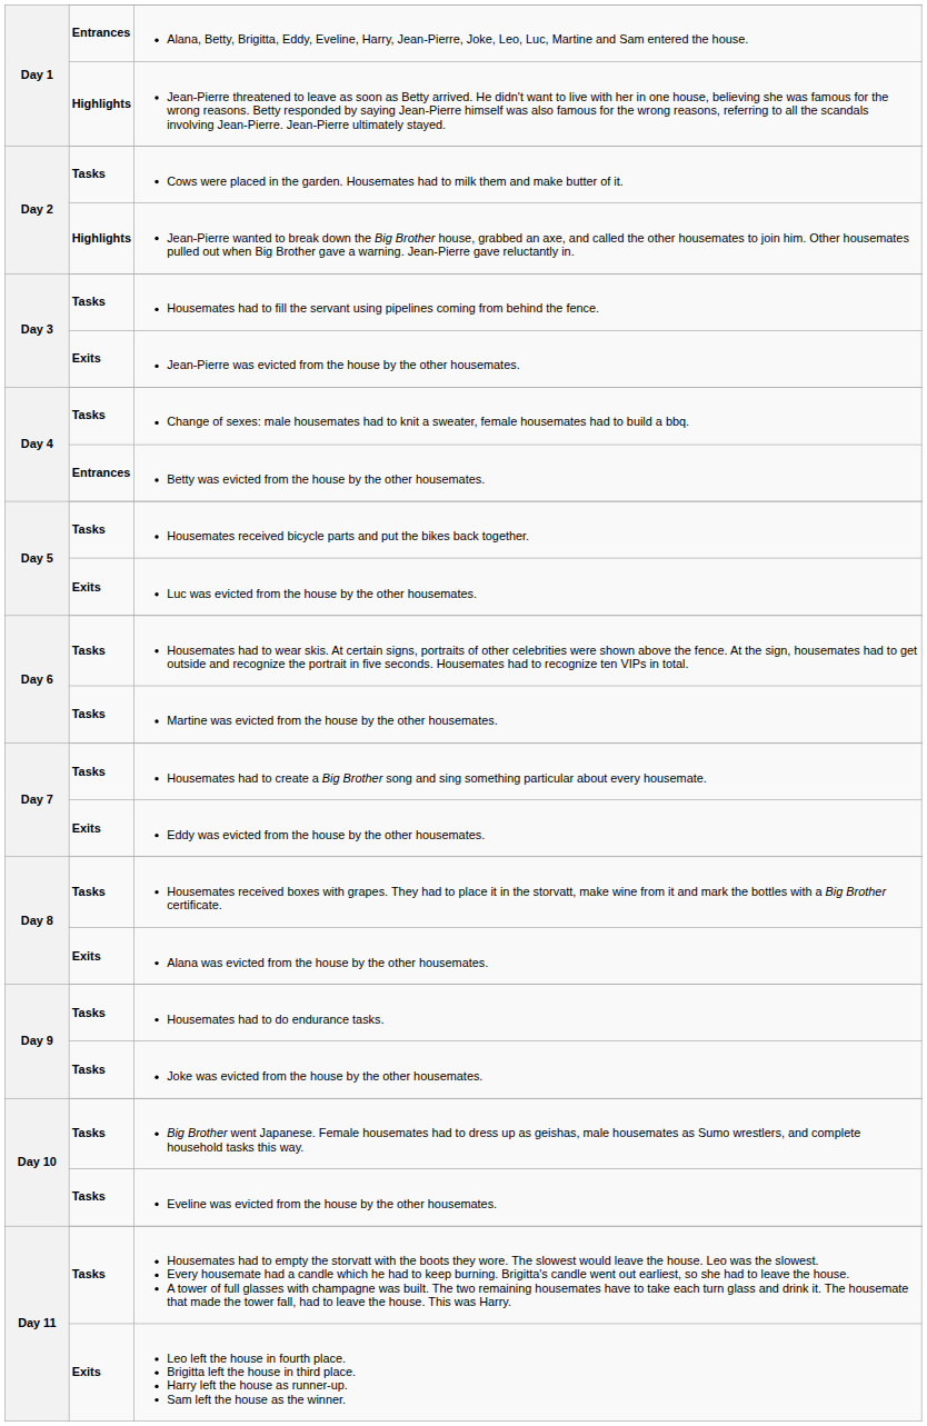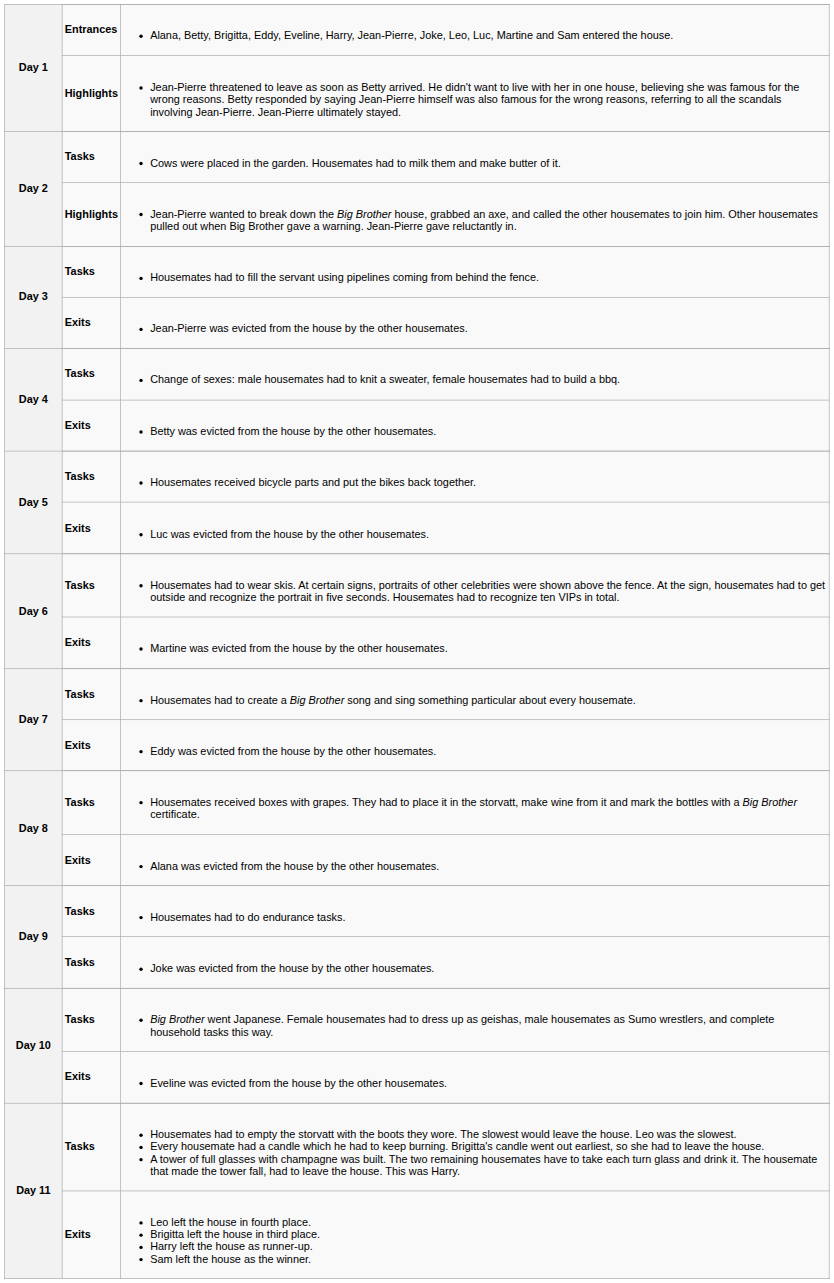 <table class="wikitable" style="width: 96%; margin-left: auto; margin-right: auto;">
 <tr>
 <th rowspan=3 style="width: 7%;"><strong>Day 1</strong></th>
 </tr>
 <tr>
 <td><strong>Entrances</strong></td>
 <td><br><ul><li>Alana, Betty, Brigitta, Eddy, Eveline, Harry, Jean-Pierre, Joke, Leo, Luc, Martine and Sam entered the house.</li></ul></td>
 </tr>
 <tr>
 <td><strong>Highlights</strong></td>
 <td><br><ul><li>Jean-Pierre threatened to leave as soon as Betty arrived. He didn't want to live with her in one house, believing she was famous for the wrong reasons. Betty responded by saying Jean-Pierre himself was also famous for the wrong reasons, referring to all the scandals involving Jean-Pierre. Jean-Pierre ultimately stayed.</li></ul></td>
 </tr>
 <tr>
 <th rowspan=3 style="width: 7%;"><strong>Day 2</strong></th>
 </tr>
 <tr>
 <td><strong>Tasks</strong></td>
 <td><br><ul><li>Cows were placed in the garden. Housemates had to milk them and make butter of it.</li></ul></td>
 </tr>
 <tr>
 <td><strong>Highlights</strong></td>
 <td><br><ul><li>Jean-Pierre wanted to break down the <em>Big Brother</em> house, grabbed an axe, and called the other housemates to join him. Other housemates pulled out when Big Brother gave a warning. Jean-Pierre gave reluctantly in.</li></ul></td>
 </tr>
 <tr>
 <th rowspan=3 style="width: 7%;"><strong>Day 3</strong></th>
 </tr>
 <tr>
 <td><strong>Tasks</strong></td>
 <td><br><ul><li>Housemates had to fill the servant using pipelines coming from behind the fence.</li></ul></td>
 </tr>
 <tr>
 <td><strong>Exits</strong></td>
 <td><br><ul><li>Jean-Pierre was evicted from the house by the other housemates.</li></ul></td>
 </tr>
 <tr>
 <th rowspan=3 style="width: 7%;"><strong>Day 4</strong></th>
 </tr>
 <tr>
 <td><strong>Tasks</strong></td>
 <td><br><ul><li>Change of sexes: male housemates had to knit a sweater, female housemates had to build a bbq.</li></ul></td>
 </tr>
 <tr>
-<td><strong>Entrances</strong></td>
+<td><strong>Exits</strong></td>
 <td><br><ul><li>Betty was evicted from the house by the other housemates.</li></ul></td>
 </tr>
 <tr>
 <th rowspan=3 style="width: 7%;"><strong>Day 5</strong></th>
 </tr>
 <tr>
 <td><strong>Tasks</strong></td>
 <td><br><ul><li>Housemates received bicycle parts and put the bikes back together.</li></ul></td>
 </tr>
 <tr>
 <td><strong>Exits</strong></td>
 <td><br><ul><li>Luc was evicted from the house by the other housemates.</li></ul></td>
 </tr>
 <tr>
 <th rowspan=3 style="width: 7%;"><strong>Day 6</strong></th>
 </tr>
 <tr>
 <td><strong>Tasks</strong></td>
 <td><br><ul><li>Housemates had to wear skis. At certain signs, portraits of other celebrities were shown above the fence. At the sign, housemates had to get outside and recognize the portrait in five seconds. Housemates had to recognize ten VIPs in total.</li></ul></td>
 </tr>
 <tr>
-<td><strong>Tasks</strong></td>
+<td><strong>Exits</strong></td>
 <td><br><ul><li>Martine was evicted from the house by the other housemates.</li></ul></td>
 </tr>
 <tr>
 <th rowspan=3 style="width: 7%;"><strong>Day 7</strong></th>
 </tr>
 <tr>
 <td><strong>Tasks</strong></td>
 <td><br><ul><li>Housemates had to create a <em>Big Brother</em> song and sing something particular about every housemate.</li></ul></td>
 </tr>
 <tr>
 <td><strong>Exits</strong></td>
 <td><br><ul><li>Eddy was evicted from the house by the other housemates.</li></ul></td>
 </tr>
 <tr>
 <th rowspan=3 style="width: 7%;"><strong>Day 8</strong></th>
 </tr>
 <tr>
 <td><strong>Tasks</strong></td>
 <td><br><ul><li>Housemates received boxes with grapes. They had to place it in the storvatt, make wine from it and mark the bottles with a <em>Big Brother</em> certificate.</li></ul></td>
 </tr>
 <tr>
 <td><strong>Exits</strong></td>
 <td><br><ul><li>Alana was evicted from the house by the other housemates.</li></ul></td>
 </tr>
 <tr>
 <th rowspan=3 style="width: 7%;"><strong>Day 9</strong></th>
 </tr>
 <tr>
 <td><strong>Tasks</strong></td>
 <td><br><ul><li>Housemates had to do endurance tasks.</li></ul></td>
 </tr>
 <tr>
 <td><strong>Tasks</strong></td>
 <td><br><ul><li>Joke was evicted from the house by the other housemates.</li></ul></td>
 </tr>
 <tr>
 <th rowspan=3 style="width: 7%;"><strong>Day 10</strong></th>
 </tr>
 <tr>
 <td><strong>Tasks</strong></td>
 <td><br><ul><li><em>Big Brother</em> went Japanese. Female housemates had to dress up as geishas, male housemates as Sumo wrestlers, and complete household tasks this way.</li></ul></td>
 </tr>
 <tr>
-<td><strong>Tasks</strong></td>
+<td><strong>Exits</strong></td>
 <td><br><ul><li>Eveline was evicted from the house by the other housemates.</li></ul></td>
 </tr>
 <tr>
 <th rowspan=3 style="width: 7%;"><strong>Day 11</strong></th>
 </tr>
 <tr>
 <td><strong>Tasks</strong></td>
 <td><br><ul><li>Housemates had to empty the storvatt with the boots they wore. The slowest would leave the house. Leo was the slowest.</li><li>Every housemate had a candle which he had to keep burning. Brigitta's candle went out earliest, so she had to leave the house.</li><li>A tower of full glasses with champagne was built. The two remaining housemates have to take each turn glass and drink it. The housemate that made the tower fall, had to leave the house. This was Harry.</li></ul></td>
 </tr>
 <tr>
 <td><strong>Exits</strong></td>
 <td><br><ul><li>Leo left the house in fourth place.</li><li>Brigitta left the house in third place.</li><li>Harry left the house as runner-up.</li><li>Sam left the house as the winner.</li></ul></td>
 </tr>
 </table>
